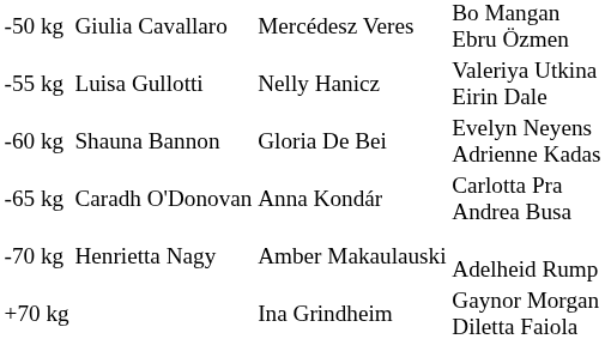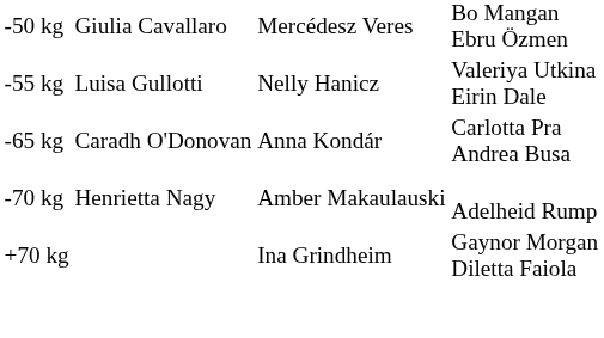 <table>
 <tr>
 <td>-50 kg</td>
 <td>Giulia Cavallaro </td>
 <td>Mercédesz Veres </td>
 <td>Bo Mangan <br>Ebru Özmen </td>
 </tr>
 <tr>
 <td>-55 kg</td>
 <td>Luisa Gullotti </td>
 <td>Nelly Hanicz </td>
 <td>Valeriya Utkina <br>Eirin Dale </td>
-</tr>
-<tr>
-<td>-60 kg</td>
-<td>Shauna Bannon </td>
-<td>Gloria De Bei </td>
-<td>Evelyn Neyens <br>Adrienne Kadas </td>
 </tr>
 <tr>
 <td>-65 kg</td>
 <td>Caradh O'Donovan </td>
 <td>Anna Kondár </td>
 <td>Carlotta Pra <br>Andrea Busa </td>
 </tr>
 <tr>
 <td>-70 kg</td>
 <td>Henrietta Nagy </td>
 <td>Amber Makaulauski </td>
 <td> <br>Adelheid Rump </td>
 </tr>
 <tr>
 <td>+70 kg</td>
 <td> </td>
 <td>Ina Grindheim </td>
 <td>Gaynor Morgan <br>Diletta Faiola </td>
 </tr>
 <tr>
 </tr>
 </table>
